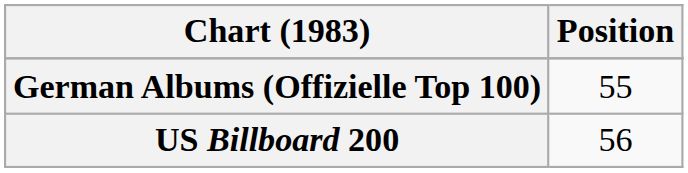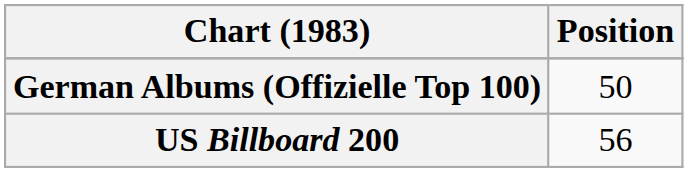 <table class="wikitable sortable plainrowheaders" style="text-align:center">
 <tr>
 <th scope="col">Chart (1983)</th>
 <th scope="col">Position</th>
 </tr>
 <tr>
 </tr>
 <tr>
 <th scope="row">German Albums (Offizielle Top 100)</th>
-<td>55</td>
+<td>50</td>
 </tr>
 <tr>
 <th scope="row">US <em>Billboard</em> 200</th>
 <td>56</td>
 </tr>
 </table>
